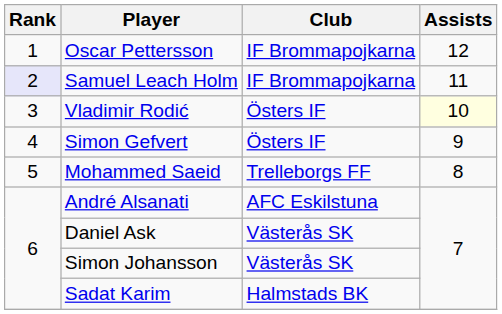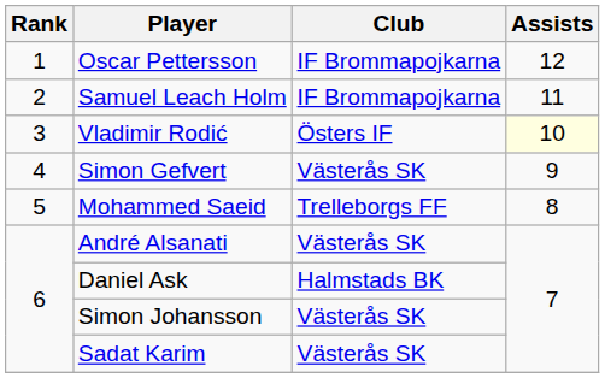 <table class="wikitable" style="text-align:center">
 <tr>
 <th>Rank</th>
 <th>Player</th>
 <th>Club</th>
 <th>Assists</th>
 </tr>
 <tr>
 <td>1</td>
 <td align="left"> <a href='#'>Oscar Pettersson</a></td>
 <td align="left"><a href='#'>IF Brommapojkarna</a></td>
 <td>12</td>
 </tr>
 <tr>
-<td style="background: lavender;">2</td>
+<td>2</td>
 <td align="left"> <a href='#'>Samuel Leach Holm</a></td>
 <td align="left"><a href='#'>IF Brommapojkarna</a></td>
 <td>11</td>
 </tr>
 <tr>
 <td>3</td>
 <td align="left"> <a href='#'>Vladimir Rodić</a></td>
 <td align="left"><a href='#'>Östers IF</a></td>
 <td style="background: lightyellow;">10</td>
 </tr>
 <tr>
 <td>4</td>
 <td align="left"> <a href='#'>Simon Gefvert</a></td>
-<td align="left"><a href='#'>Östers IF</a></td>
+<td align="left"><a href='#'>Västerås SK</a></td>
 <td>9</td>
 </tr>
 <tr>
 <td>5</td>
 <td align="left"> <a href='#'>Mohammed Saeid</a></td>
 <td align="left"><a href='#'>Trelleborgs FF</a></td>
 <td>8</td>
 </tr>
 <tr>
 <td rowspan=4>6</td>
 <td align="left"> <a href='#'>André Alsanati</a></td>
-<td align="left"><a href='#'>AFC Eskilstuna</a></td>
+<td align="left"><a href='#'>Västerås SK</a></td>
 <td rowspan=4>7</td>
 </tr>
 <tr>
 <td align="left"> Daniel Ask</td>
-<td align="left"><a href='#'>Västerås SK</a></td>
+<td align="left"><a href='#'>Halmstads BK</a></td>
 </tr>
 <tr>
 <td align="left"> Simon Johansson</td>
 <td align="left"><a href='#'>Västerås SK</a></td>
 </tr>
 <tr>
 <td align="left"> <a href='#'>Sadat Karim</a></td>
-<td align="left"><a href='#'>Halmstads BK</a></td>
+<td align="left"><a href='#'>Västerås SK</a></td>
 </tr>
 <tr>
 </tr>
 </table>
